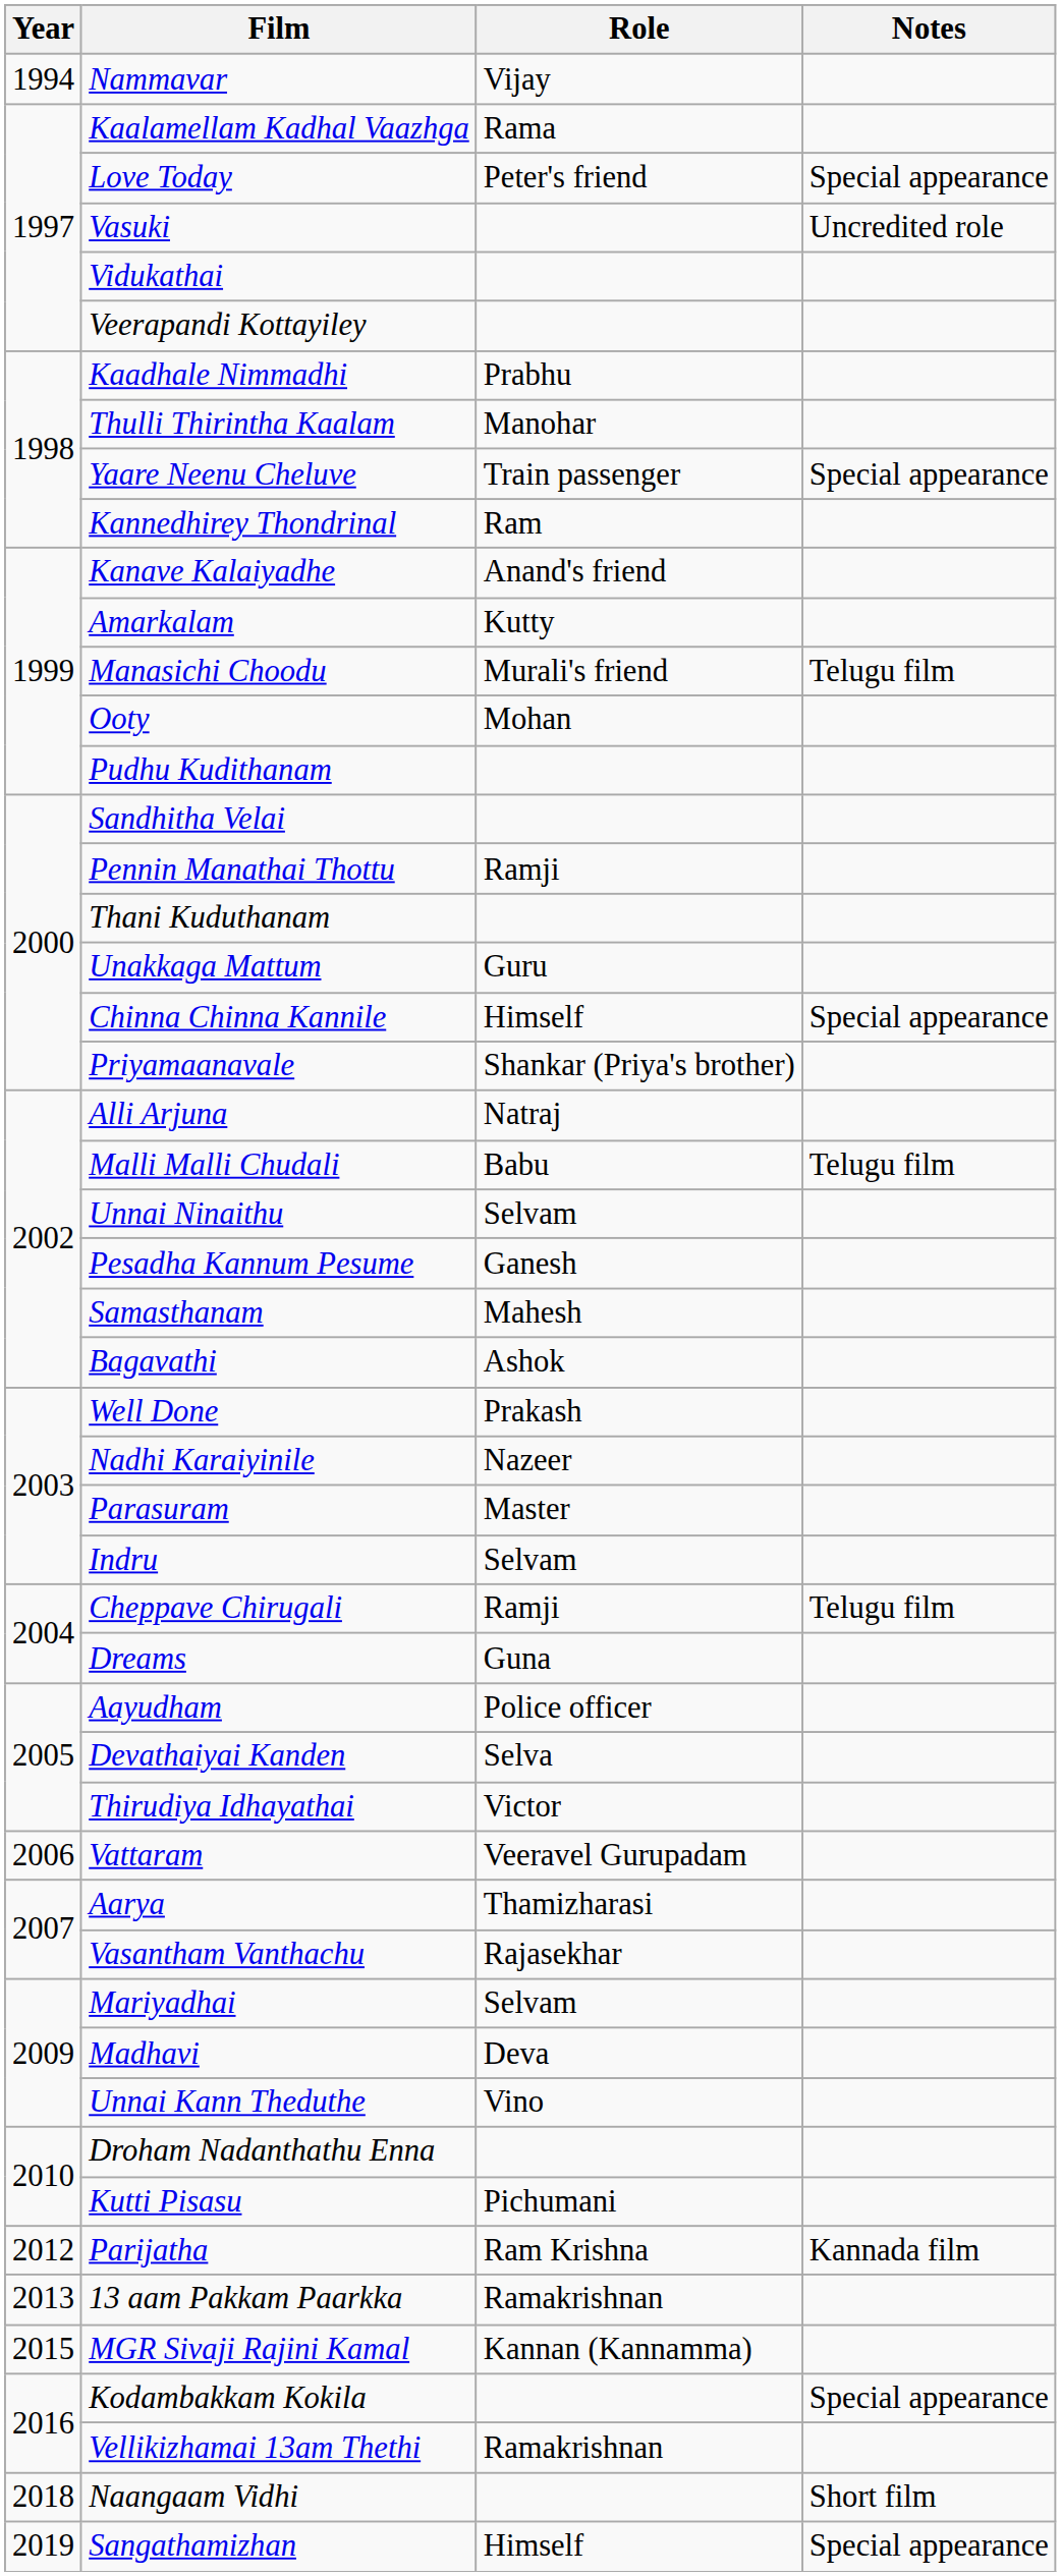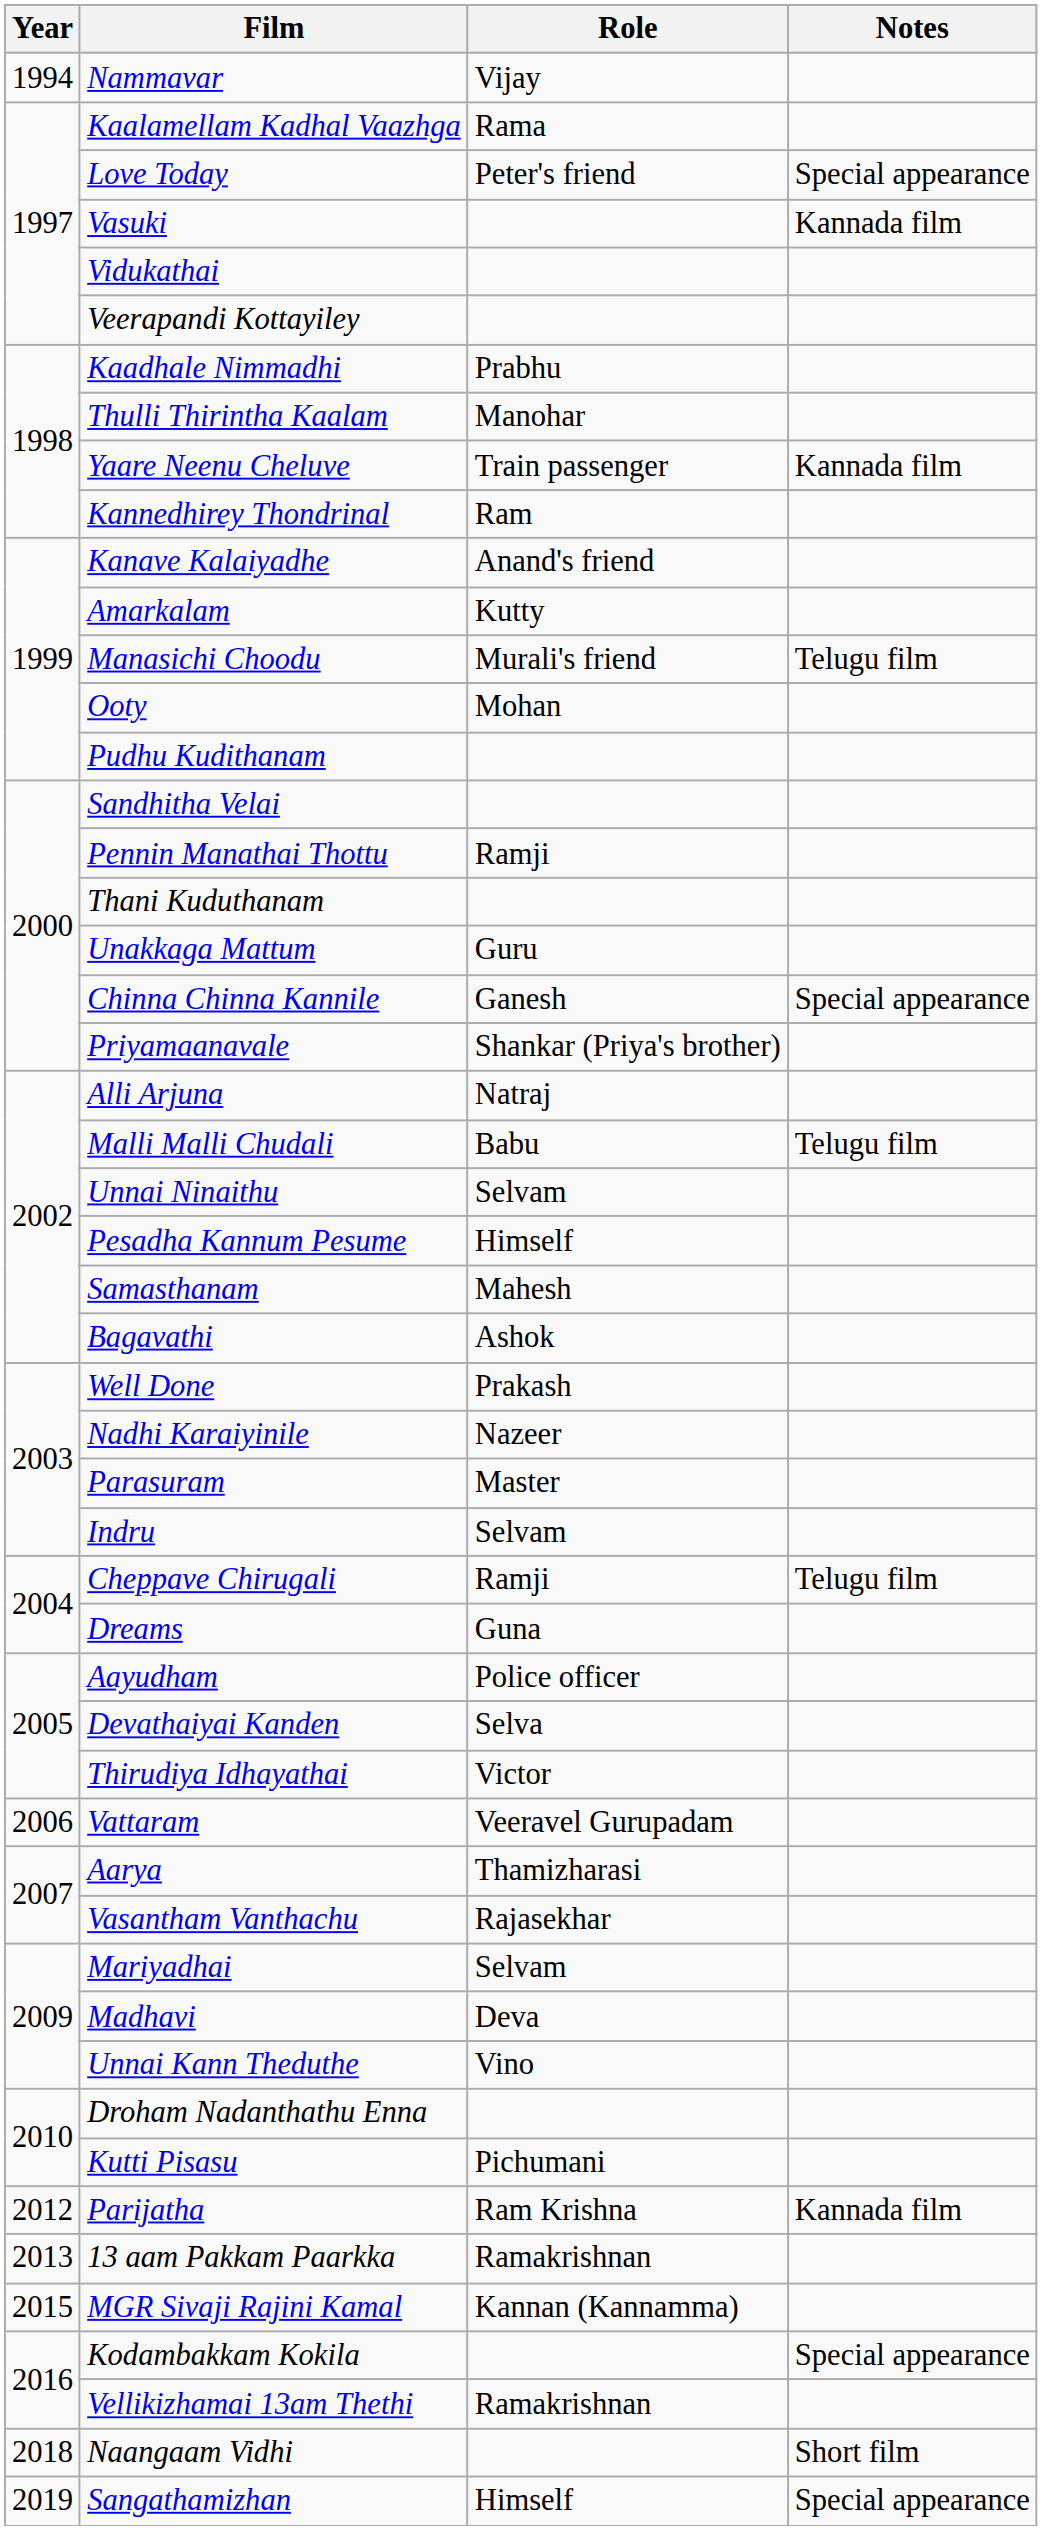 <table class="wikitable">
 <tr style="background:#ccc; text-align:center;">
 <th>Year</th>
 <th>Film</th>
 <th>Role</th>
 <th>Notes</th>
 </tr>
 <tr>
 <td>1994</td>
 <td><em><a href='#'>Nammavar</a></em></td>
 <td>Vijay</td>
 <td></td>
 </tr>
 <tr>
 <td rowspan="5">1997</td>
 <td><em><a href='#'>Kaalamellam Kadhal Vaazhga</a></em></td>
 <td>Rama</td>
 <td></td>
 </tr>
 <tr>
 <td><em><a href='#'>Love Today</a></em></td>
 <td>Peter's friend</td>
 <td>Special appearance</td>
 </tr>
 <tr>
 <td><em><a href='#'>Vasuki</a></em></td>
 <td></td>
-<td>Uncredited role</td>
+<td>Kannada film</td>
 </tr>
 <tr>
 <td><em><a href='#'>Vidukathai</a></em></td>
 <td></td>
 <td></td>
 </tr>
 <tr>
 <td><em>Veerapandi Kottayiley</em></td>
 <td></td>
 <td></td>
 </tr>
 <tr>
 <td rowspan="4">1998</td>
 <td><em><a href='#'>Kaadhale Nimmadhi</a></em></td>
 <td>Prabhu</td>
 <td></td>
 </tr>
 <tr>
 <td><em><a href='#'>Thulli Thirintha Kaalam</a></em></td>
 <td>Manohar</td>
 <td></td>
 </tr>
 <tr>
 <td><em><a href='#'>Yaare Neenu Cheluve</a></em></td>
 <td>Train passenger</td>
-<td>Special appearance</td>
+<td>Kannada film</td>
 </tr>
 <tr>
 <td><em><a href='#'>Kannedhirey Thondrinal</a></em></td>
 <td>Ram</td>
 <td></td>
 </tr>
 <tr>
 <td rowspan="5">1999</td>
 <td><em><a href='#'>Kanave Kalaiyadhe</a></em></td>
 <td>Anand's friend</td>
 <td></td>
 </tr>
 <tr>
 <td><em><a href='#'>Amarkalam</a></em></td>
 <td>Kutty</td>
 <td></td>
 </tr>
 <tr>
 <td><em><a href='#'>Manasichi Choodu</a></em></td>
 <td>Murali's friend</td>
 <td>Telugu film</td>
 </tr>
 <tr>
 <td><em><a href='#'>Ooty</a></em></td>
 <td>Mohan</td>
 <td></td>
 </tr>
 <tr>
 <td><em><a href='#'>Pudhu Kudithanam</a></em></td>
 <td></td>
 <td></td>
 </tr>
 <tr>
 <td rowspan="6">2000</td>
 <td><em><a href='#'>Sandhitha Velai</a></em></td>
 <td></td>
 <td></td>
 </tr>
 <tr>
 <td><em><a href='#'>Pennin Manathai Thottu</a></em></td>
 <td>Ramji</td>
 <td></td>
 </tr>
 <tr>
 <td><em>Thani Kuduthanam</em></td>
 <td></td>
 <td></td>
 </tr>
 <tr>
 <td><em><a href='#'>Unakkaga Mattum</a></em></td>
 <td>Guru</td>
 <td></td>
 </tr>
 <tr>
 <td><em><a href='#'>Chinna Chinna Kannile</a></em></td>
-<td>Himself</td>
+<td>Ganesh</td>
 <td>Special appearance</td>
 </tr>
 <tr>
 <td><em><a href='#'>Priyamaanavale</a></em></td>
 <td>Shankar (Priya's brother)</td>
 <td></td>
 </tr>
 <tr>
 <td rowspan="6">2002</td>
 <td><em><a href='#'>Alli Arjuna</a></em></td>
 <td>Natraj</td>
 <td></td>
 </tr>
 <tr>
 <td><em><a href='#'>Malli Malli Chudali</a></em></td>
 <td>Babu</td>
 <td>Telugu film</td>
 </tr>
 <tr>
 <td><em><a href='#'>Unnai Ninaithu</a></em></td>
 <td>Selvam</td>
 <td></td>
 </tr>
 <tr>
 <td><em><a href='#'>Pesadha Kannum Pesume</a></em></td>
-<td>Ganesh</td>
+<td>Himself</td>
 <td></td>
 </tr>
 <tr>
 <td><em><a href='#'>Samasthanam</a></em></td>
 <td>Mahesh</td>
 <td Special appearance></td>
 </tr>
 <tr>
 <td><em><a href='#'>Bagavathi</a></em></td>
 <td>Ashok</td>
 <td></td>
 </tr>
 <tr>
 <td rowspan="4">2003</td>
 <td><em><a href='#'>Well Done</a></em></td>
 <td>Prakash</td>
 <td></td>
 </tr>
 <tr>
 <td><em><a href='#'>Nadhi Karaiyinile</a></em></td>
 <td>Nazeer</td>
 <td></td>
 </tr>
 <tr>
 <td><em><a href='#'>Parasuram</a></em></td>
 <td>Master</td>
 <td></td>
 </tr>
 <tr>
 <td><em><a href='#'>Indru</a></em></td>
 <td>Selvam</td>
 <td></td>
 </tr>
 <tr>
 <td rowspan="2">2004</td>
 <td><em><a href='#'>Cheppave Chirugali</a></em></td>
 <td>Ramji</td>
 <td>Telugu film</td>
 </tr>
 <tr>
 <td><em><a href='#'>Dreams</a></em></td>
 <td>Guna</td>
 <td></td>
 </tr>
 <tr>
 <td rowspan="3">2005</td>
 <td><em><a href='#'>Aayudham</a></em></td>
 <td>Police officer</td>
 <td></td>
 </tr>
 <tr>
 <td><em><a href='#'>Devathaiyai Kanden</a></em></td>
 <td>Selva</td>
 <td></td>
 </tr>
 <tr>
 <td><em><a href='#'>Thirudiya Idhayathai</a></em></td>
 <td>Victor</td>
 <td></td>
 </tr>
 <tr>
 <td>2006</td>
 <td><em><a href='#'>Vattaram</a></em></td>
 <td>Veeravel Gurupadam</td>
 <td></td>
 </tr>
 <tr>
 <td rowspan="2">2007</td>
 <td><em><a href='#'>Aarya</a></em></td>
 <td>Thamizharasi</td>
 <td></td>
 </tr>
 <tr>
 <td><em><a href='#'>Vasantham Vanthachu</a></em></td>
 <td>Rajasekhar</td>
 <td></td>
 </tr>
 <tr>
 <td rowspan="3">2009</td>
 <td><em><a href='#'>Mariyadhai</a></em></td>
 <td>Selvam</td>
 <td></td>
 </tr>
 <tr>
 <td><em><a href='#'>Madhavi</a></em></td>
 <td>Deva</td>
 <td></td>
 </tr>
 <tr>
 <td><em><a href='#'>Unnai Kann Theduthe</a></em></td>
 <td>Vino</td>
 <td></td>
 </tr>
 <tr>
 <td rowspan="2">2010</td>
 <td><em>Droham Nadanthathu Enna</em></td>
 <td></td>
 <td></td>
 </tr>
 <tr>
 <td><em><a href='#'>Kutti Pisasu</a></em></td>
 <td>Pichumani</td>
 <td></td>
 </tr>
 <tr>
 <td>2012</td>
 <td><em><a href='#'>Parijatha</a></em></td>
 <td>Ram Krishna</td>
 <td>Kannada film</td>
 </tr>
 <tr>
 <td>2013</td>
 <td><em>13 aam Pakkam Paarkka</em></td>
 <td>Ramakrishnan</td>
 <td></td>
 </tr>
 <tr>
 <td>2015</td>
 <td><em><a href='#'>MGR Sivaji Rajini Kamal</a></em></td>
 <td>Kannan (Kannamma)</td>
 <td></td>
 </tr>
 <tr>
 <td rowspan="2">2016</td>
 <td><em>Kodambakkam Kokila</em></td>
 <td></td>
 <td>Special appearance</td>
 </tr>
 <tr>
 <td><em><a href='#'>Vellikizhamai 13am Thethi</a></em></td>
 <td>Ramakrishnan</td>
 <td></td>
 </tr>
 <tr>
 <td>2018</td>
 <td><em>Naangaam Vidhi</em></td>
 <td></td>
 <td>Short film</td>
 </tr>
 <tr>
 <td>2019</td>
 <td><em><a href='#'>Sangathamizhan</a></em></td>
 <td>Himself</td>
 <td>Special appearance</td>
 </tr>
 <tr>
 </tr>
 </table>
